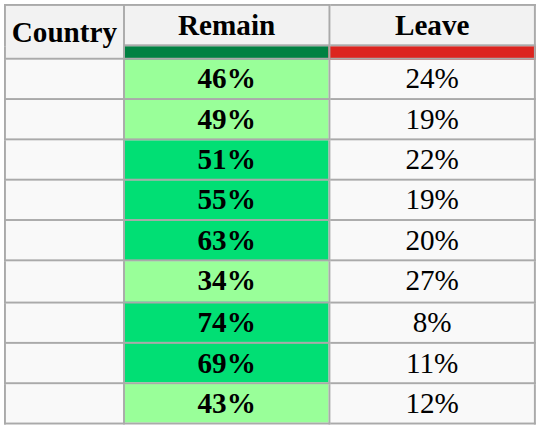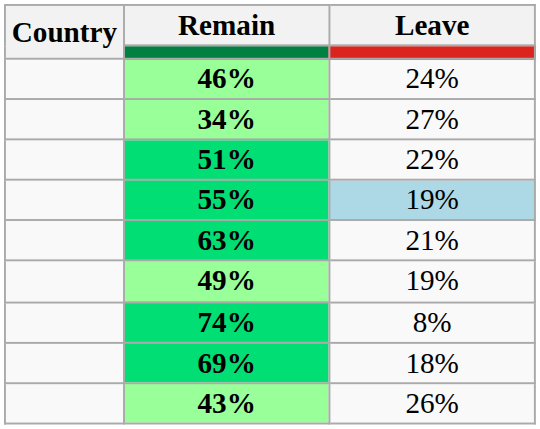 <table class="wikitable sortable mw-collapsible" style="text-align:center; line-height:14px; font-size: 95%">
 <tr>
 <th rowspan="2">Country</th>
 <th>Remain</th>
 <th>Leave</th>
 </tr>
 <tr>
 <th style="background: rgb(0, 129, 66); width: 100px; color: white;"></th>
 <th style="background: rgb(220, 36, 31); width: 100px; color: white;"></th>
 </tr>
 <tr>
 <td></td>
 <td style="background: rgb(153, 255, 153);"><strong>46%</strong></td>
 <td>24%</td>
 </tr>
 <tr>
 <td></td>
-<td style="background: rgb(153, 255, 153);"><strong>49%</strong></td>
-<td>19%</td>
+<td style="background: rgb(153, 255, 153);"><strong>34%</strong></td>
+<td>27%</td>
 </tr>
 <tr>
 <td></td>
 <td style="background: rgb(1,223,116);"><strong>51%</strong></td>
 <td>22%</td>
 </tr>
 <tr>
 <td></td>
 <td style="background: rgb(1,223,116);"><strong>55%</strong></td>
-<td>19%</td>
+<td style="background: lightblue;">19%</td>
 </tr>
 <tr>
 <td></td>
 <td style="background: rgb(1,223,116);"><strong>63%</strong></td>
-<td>20%</td>
+<td>21%</td>
 </tr>
 <tr>
 <td></td>
-<td style="background: rgb(153, 255, 153);"><strong>34%</strong></td>
-<td>27%</td>
+<td style="background: rgb(153, 255, 153);"><strong>49%</strong></td>
+<td>19%</td>
 </tr>
 <tr>
 <td></td>
 <td style="background: rgb(1,223,116);"><strong>74%</strong></td>
 <td>8%</td>
 </tr>
 <tr>
 <td></td>
 <td style="background: rgb(1,223,116);"><strong>69%</strong></td>
-<td>11%</td>
+<td>18%</td>
 </tr>
 <tr>
 <td></td>
 <td style="background: rgb(153, 255, 153);"><strong>43%</strong></td>
-<td>12%</td>
+<td>26%</td>
 </tr>
 </table>
